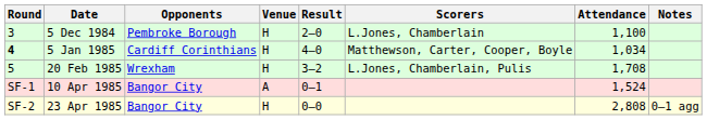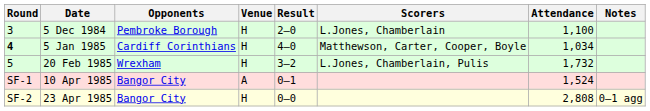 <table class="wikitable">
 <tr>
 <th>Round</th>
 <th>Date</th>
 <th>Opponents</th>
 <th>Venue</th>
 <th>Result</th>
 <th>Scorers</th>
 <th>Attendance</th>
 <th>Notes</th>
 </tr>
 <tr bgcolor="#ddffdd">
 <td>3</td>
 <td>5 Dec 1984</td>
 <td><a href='#'>Pembroke Borough</a></td>
 <td>H</td>
 <td>2–0</td>
 <td>L.Jones, Chamberlain</td>
 <td align="right">1,100</td>
 <td></td>
 </tr>
 <tr bgcolor="#ddffdd">
 <td><strong>4</strong></td>
 <td>5 Jan 1985</td>
 <td><a href='#'>Cardiff Corinthians</a></td>
 <td>H</td>
 <td>4–0</td>
 <td>Matthewson, Carter, Cooper, Boyle</td>
 <td align="right">1,034</td>
 <td></td>
 </tr>
 <tr bgcolor="#ddffdd">
 <td>5</td>
 <td>20 Feb 1985</td>
 <td><a href='#'>Wrexham</a></td>
 <td>H</td>
 <td>3–2</td>
 <td>L.Jones, Chamberlain, Pulis</td>
-<td align="right">1,708</td>
+<td align="right">1,732</td>
 <td></td>
 </tr>
 <tr bgcolor="#ffdddd">
 <td>SF-1</td>
 <td>10 Apr 1985</td>
 <td><a href='#'>Bangor City</a></td>
 <td>A</td>
 <td>0–1</td>
 <td></td>
 <td align="right">1,524</td>
 <td></td>
 </tr>
 <tr bgcolor="#ffffdd">
 <td>SF-2</td>
 <td>23 Apr 1985</td>
 <td><a href='#'>Bangor City</a></td>
 <td>H</td>
 <td>0–0</td>
 <td></td>
 <td align="right">2,808</td>
 <td>0–1 agg</td>
 </tr>
 </table>
